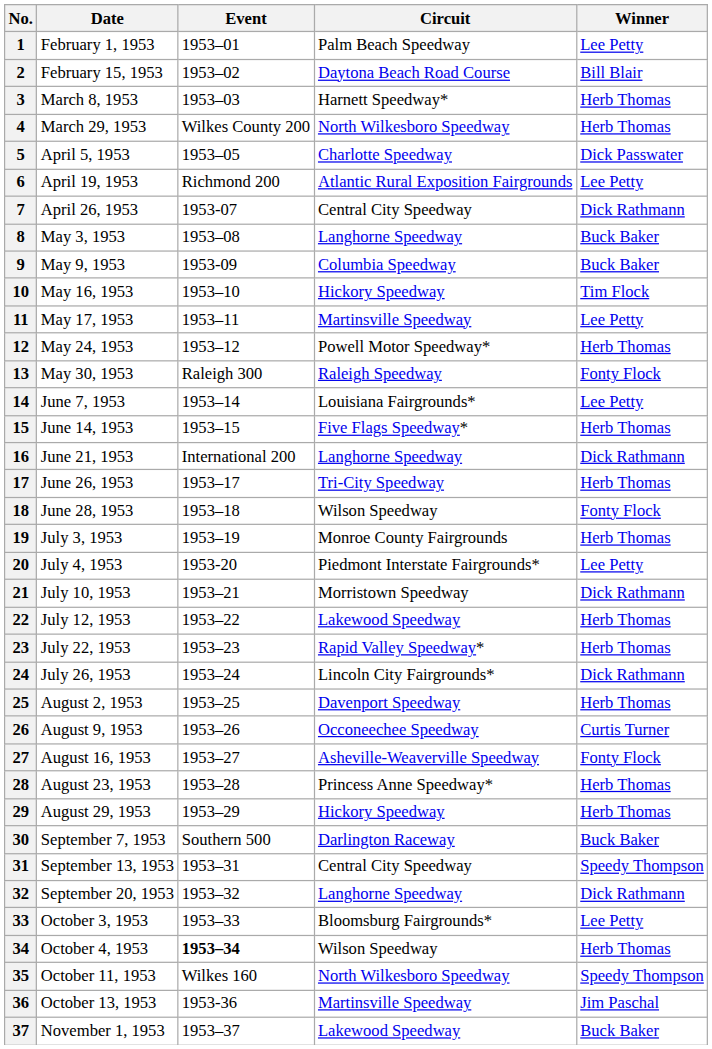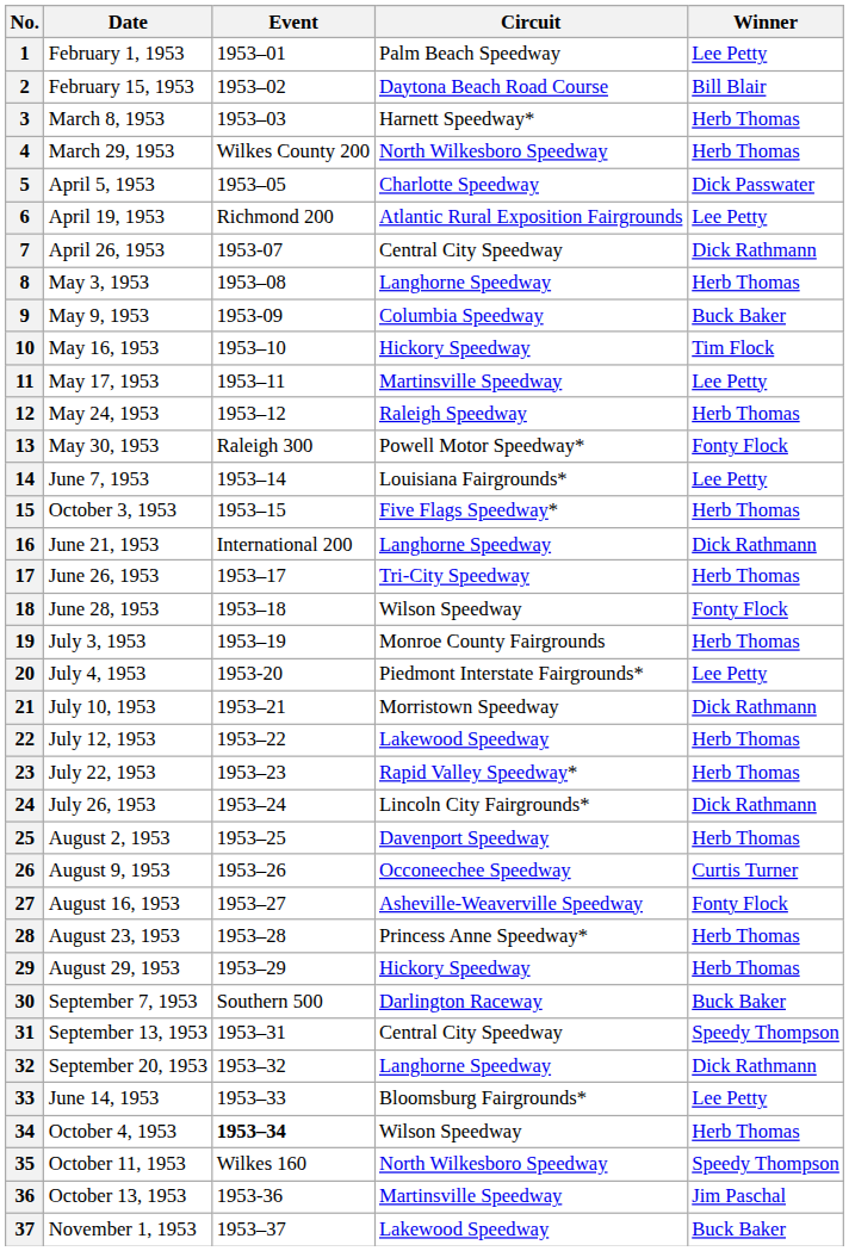 <table class="wikitable sortable" style="border-collapse: collapse; font-size: 85%; background-color:#FFFFFF">
 <tr align=left style="background:#DDDDDD;">
 <th>No.</th>
 <th>Date</th>
 <th>Event</th>
 <th>Circuit</th>
 <th>Winner</th>
 </tr>
 <tr>
 <th>1</th>
 <td>February 1, 1953</td>
 <td>1953–01</td>
 <td>Palm Beach Speedway</td>
 <td><a href='#'>Lee Petty</a></td>
 </tr>
 <tr>
 <th>2</th>
 <td>February 15, 1953</td>
 <td>1953–02</td>
 <td><a href='#'>Daytona Beach Road Course</a></td>
 <td><a href='#'>Bill Blair</a></td>
 </tr>
 <tr>
 <th>3</th>
 <td>March 8, 1953</td>
 <td>1953–03</td>
 <td>Harnett Speedway*</td>
 <td><a href='#'>Herb Thomas</a></td>
 </tr>
 <tr>
 <th>4</th>
 <td>March 29, 1953</td>
 <td>Wilkes County 200</td>
 <td><a href='#'>North Wilkesboro Speedway</a></td>
 <td><a href='#'>Herb Thomas</a></td>
 </tr>
 <tr>
 <th>5</th>
 <td>April 5, 1953</td>
 <td>1953–05</td>
 <td><a href='#'>Charlotte Speedway</a></td>
 <td><a href='#'>Dick Passwater</a></td>
 </tr>
 <tr>
 <th>6</th>
 <td>April 19, 1953</td>
 <td>Richmond 200</td>
 <td><a href='#'>Atlantic Rural Exposition Fairgrounds</a></td>
 <td><a href='#'>Lee Petty</a></td>
 </tr>
 <tr>
 <th>7</th>
 <td>April 26, 1953</td>
 <td>1953-07</td>
 <td>Central City Speedway</td>
 <td><a href='#'>Dick Rathmann</a></td>
 </tr>
 <tr>
 <th>8</th>
 <td>May 3, 1953</td>
 <td>1953–08</td>
 <td><a href='#'>Langhorne Speedway</a></td>
-<td><a href='#'>Buck Baker</a></td>
+<td><a href='#'>Herb Thomas</a></td>
 </tr>
 <tr>
 <th>9</th>
 <td>May 9, 1953</td>
 <td>1953-09</td>
 <td><a href='#'>Columbia Speedway</a></td>
 <td><a href='#'>Buck Baker</a></td>
 </tr>
 <tr>
 <th>10</th>
 <td>May 16, 1953</td>
 <td>1953–10</td>
 <td><a href='#'>Hickory Speedway</a></td>
 <td><a href='#'>Tim Flock</a></td>
 </tr>
 <tr>
 <th>11</th>
 <td>May 17, 1953</td>
 <td>1953–11</td>
 <td><a href='#'>Martinsville Speedway</a></td>
 <td><a href='#'>Lee Petty</a></td>
 </tr>
 <tr>
 <th>12</th>
 <td>May 24, 1953</td>
 <td>1953–12</td>
-<td>Powell Motor Speedway*</td>
+<td><a href='#'>Raleigh Speedway</a></td>
 <td><a href='#'>Herb Thomas</a></td>
 </tr>
 <tr>
 <th>13</th>
 <td>May 30, 1953</td>
 <td>Raleigh 300</td>
-<td><a href='#'>Raleigh Speedway</a></td>
+<td>Powell Motor Speedway*</td>
 <td><a href='#'>Fonty Flock</a></td>
 </tr>
 <tr>
 <th>14</th>
 <td>June 7, 1953</td>
 <td>1953–14</td>
 <td>Louisiana Fairgrounds*</td>
 <td><a href='#'>Lee Petty</a></td>
 </tr>
 <tr>
 <th>15</th>
-<td>June 14, 1953</td>
+<td>October 3, 1953</td>
 <td>1953–15</td>
 <td><a href='#'>Five Flags Speedway</a>*</td>
 <td><a href='#'>Herb Thomas</a></td>
 </tr>
 <tr>
 <th>16</th>
 <td>June 21, 1953</td>
 <td>International 200</td>
 <td><a href='#'>Langhorne Speedway</a></td>
 <td><a href='#'>Dick Rathmann</a></td>
 </tr>
 <tr>
 <th>17</th>
 <td>June 26, 1953</td>
 <td>1953–17</td>
 <td><a href='#'>Tri-City Speedway</a></td>
 <td><a href='#'>Herb Thomas</a></td>
 </tr>
 <tr>
 <th>18</th>
 <td>June 28, 1953</td>
 <td>1953–18</td>
 <td>Wilson Speedway</td>
 <td><a href='#'>Fonty Flock</a></td>
 </tr>
 <tr>
 <th>19</th>
 <td>July 3, 1953</td>
 <td>1953–19</td>
 <td>Monroe County Fairgrounds</td>
 <td><a href='#'>Herb Thomas</a></td>
 </tr>
 <tr>
 <th>20</th>
 <td>July 4, 1953</td>
 <td>1953-20</td>
 <td>Piedmont Interstate Fairgrounds*</td>
 <td><a href='#'>Lee Petty</a></td>
 </tr>
 <tr>
 <th>21</th>
 <td>July 10, 1953</td>
 <td>1953–21</td>
 <td>Morristown Speedway</td>
 <td><a href='#'>Dick Rathmann</a></td>
 </tr>
 <tr>
 <th>22</th>
 <td>July 12, 1953</td>
 <td>1953–22</td>
 <td><a href='#'>Lakewood Speedway</a></td>
 <td><a href='#'>Herb Thomas</a></td>
 </tr>
 <tr>
 <th>23</th>
 <td>July 22, 1953</td>
 <td>1953–23</td>
 <td><a href='#'>Rapid Valley Speedway</a>*</td>
 <td><a href='#'>Herb Thomas</a></td>
 </tr>
 <tr>
 <th>24</th>
 <td>July 26, 1953</td>
 <td>1953–24</td>
 <td>Lincoln City Fairgrounds*</td>
 <td><a href='#'>Dick Rathmann</a></td>
 </tr>
 <tr>
 <th>25</th>
 <td>August 2, 1953</td>
 <td>1953–25</td>
 <td><a href='#'>Davenport Speedway</a></td>
 <td><a href='#'>Herb Thomas</a></td>
 </tr>
 <tr>
 <th>26</th>
 <td>August 9, 1953</td>
 <td>1953–26</td>
 <td><a href='#'>Occoneechee Speedway</a></td>
 <td><a href='#'>Curtis Turner</a></td>
 </tr>
 <tr>
 <th>27</th>
 <td>August 16, 1953</td>
 <td>1953–27</td>
 <td><a href='#'>Asheville-Weaverville Speedway</a></td>
 <td><a href='#'>Fonty Flock</a></td>
 </tr>
 <tr>
 <th>28</th>
 <td>August 23, 1953</td>
 <td>1953–28</td>
 <td>Princess Anne Speedway*</td>
 <td><a href='#'>Herb Thomas</a></td>
 </tr>
 <tr>
 <th>29</th>
 <td>August 29, 1953</td>
 <td>1953–29</td>
 <td><a href='#'>Hickory Speedway</a></td>
 <td><a href='#'>Herb Thomas</a></td>
 </tr>
 <tr>
 <th>30</th>
 <td>September 7, 1953</td>
 <td>Southern 500</td>
 <td><a href='#'>Darlington Raceway</a></td>
 <td><a href='#'>Buck Baker</a></td>
 </tr>
 <tr>
 <th>31</th>
 <td>September 13, 1953</td>
 <td>1953–31</td>
 <td>Central City Speedway</td>
 <td><a href='#'>Speedy Thompson</a></td>
 </tr>
 <tr>
 <th>32</th>
 <td>September 20, 1953</td>
 <td>1953–32</td>
 <td><a href='#'>Langhorne Speedway</a></td>
 <td><a href='#'>Dick Rathmann</a></td>
 </tr>
 <tr>
 <th>33</th>
-<td>October 3, 1953</td>
+<td>June 14, 1953</td>
 <td>1953–33</td>
 <td>Bloomsburg Fairgrounds*</td>
 <td><a href='#'>Lee Petty</a></td>
 </tr>
 <tr>
 <th>34</th>
 <td>October 4, 1953</td>
 <td><strong>1953–34</strong></td>
 <td>Wilson Speedway</td>
 <td><a href='#'>Herb Thomas</a></td>
 </tr>
 <tr>
 <th>35</th>
 <td>October 11, 1953</td>
 <td>Wilkes 160</td>
 <td><a href='#'>North Wilkesboro Speedway</a></td>
 <td><a href='#'>Speedy Thompson</a></td>
 </tr>
 <tr>
 <th>36</th>
 <td>October 13, 1953</td>
 <td>1953-36</td>
 <td><a href='#'>Martinsville Speedway</a></td>
 <td><a href='#'>Jim Paschal</a></td>
 </tr>
 <tr>
 <th>37</th>
 <td>November 1, 1953</td>
 <td>1953–37</td>
 <td><a href='#'>Lakewood Speedway</a></td>
 <td><a href='#'>Buck Baker</a></td>
 </tr>
 </table>
